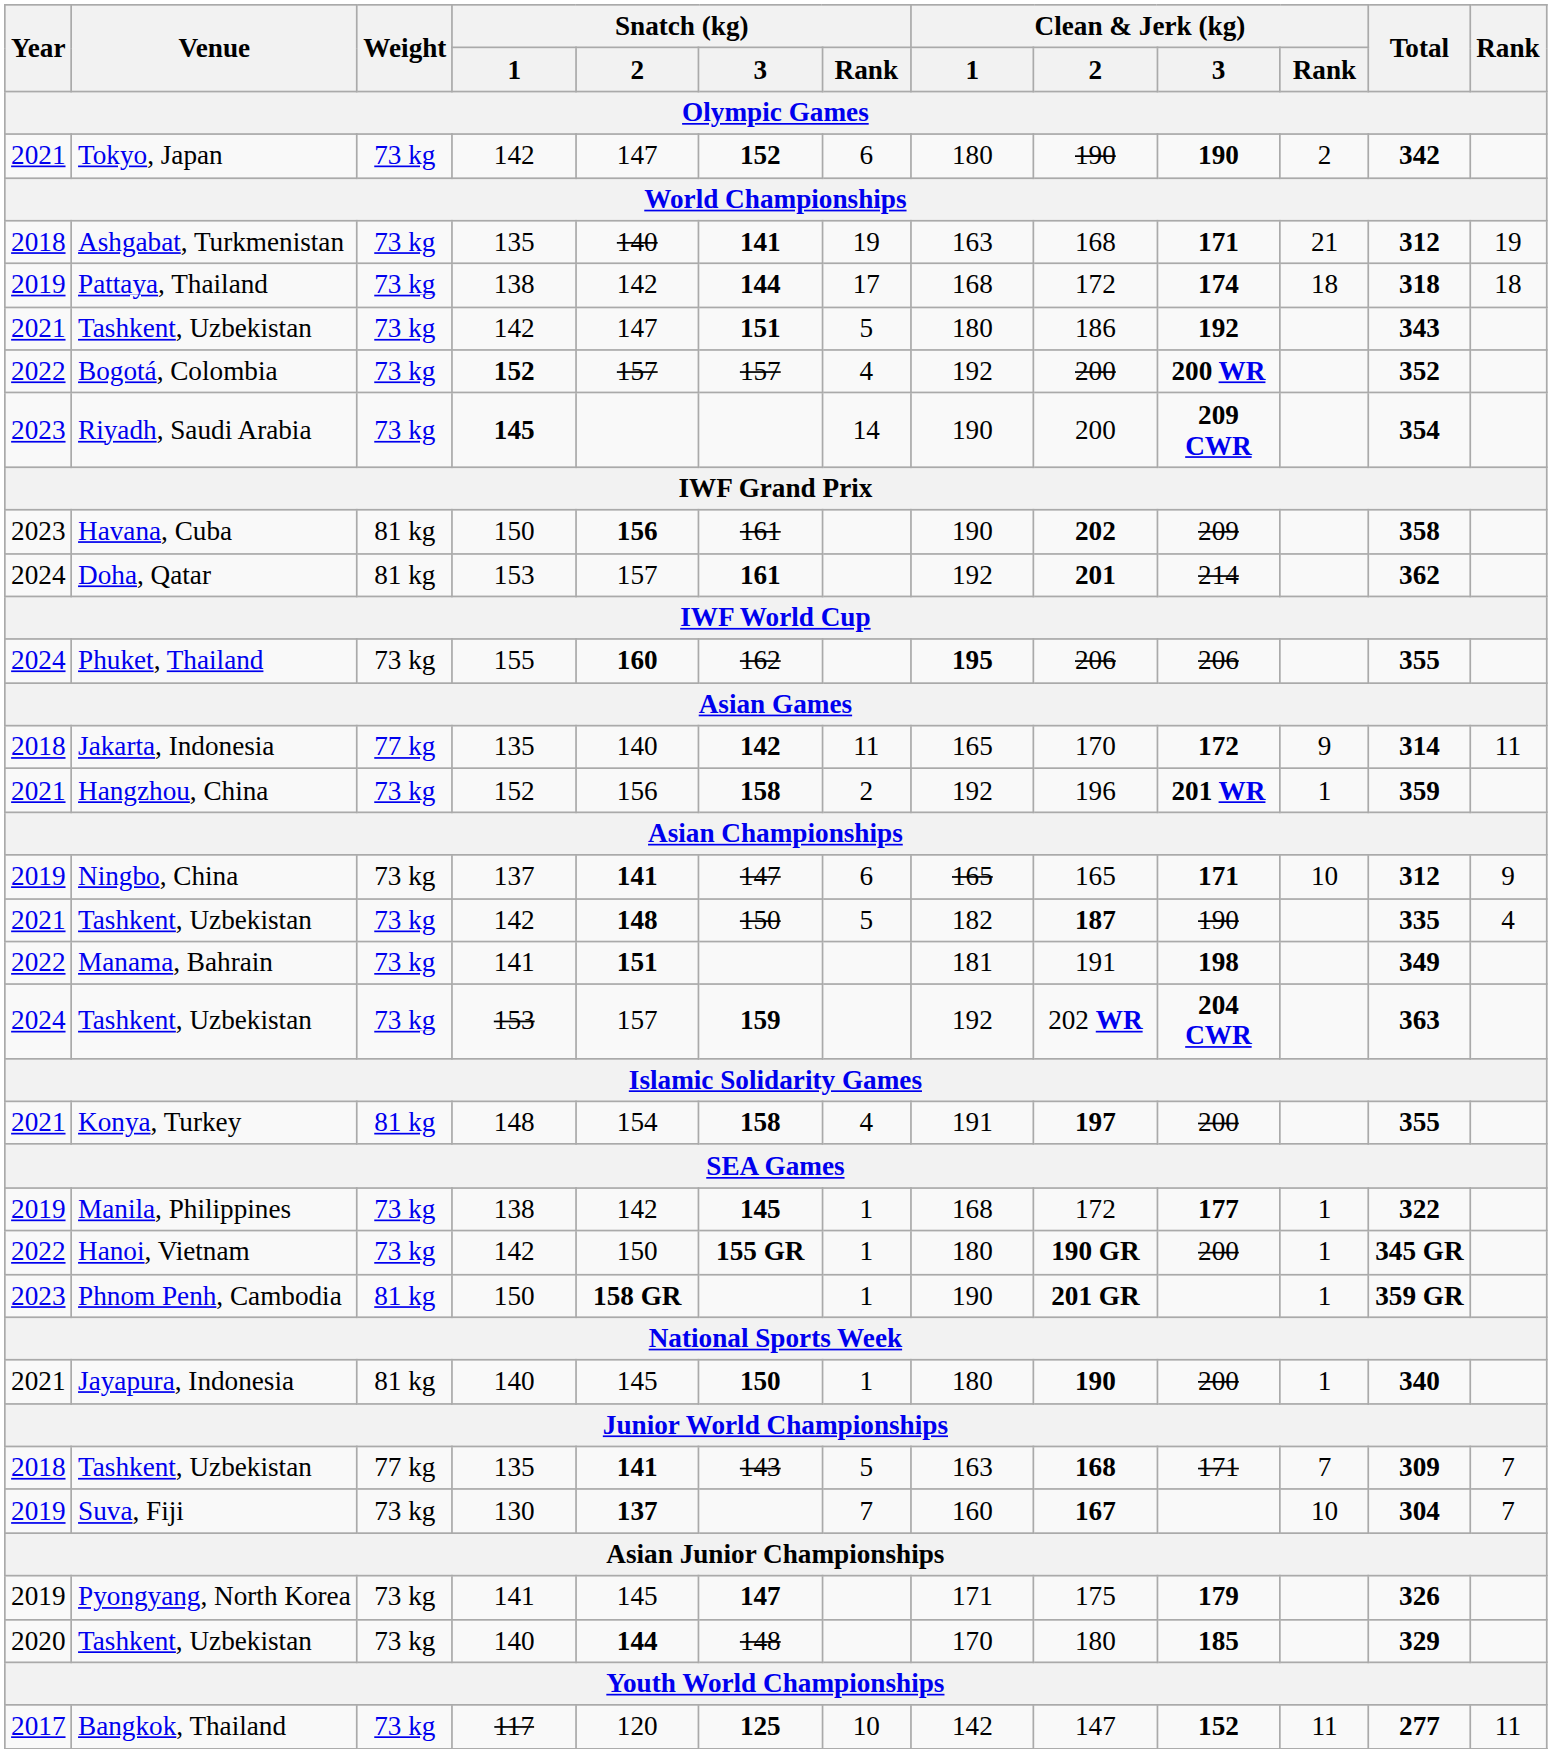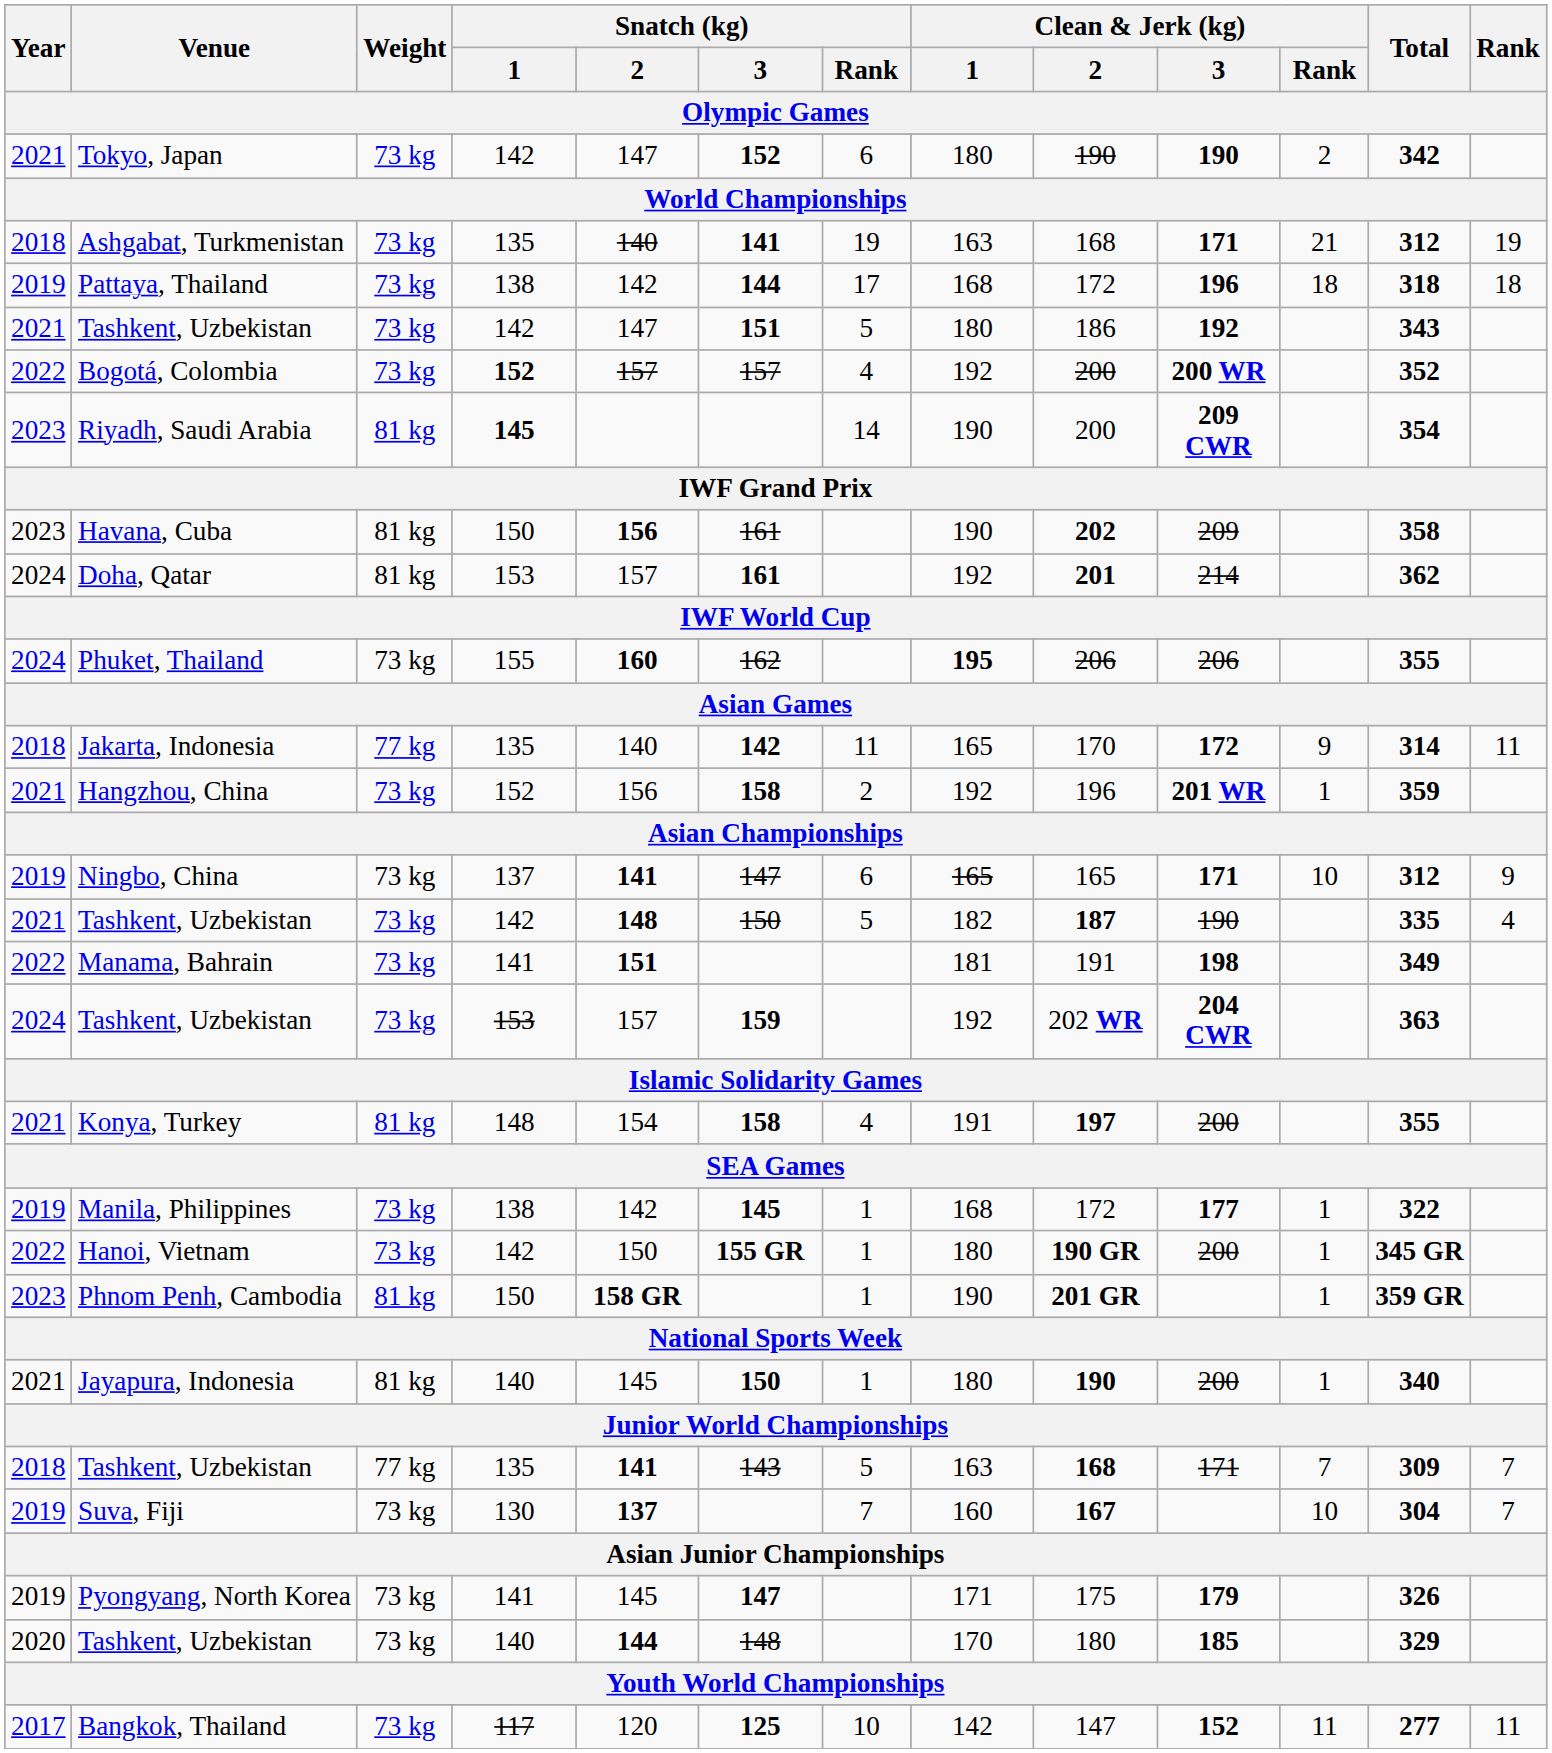 <table class = "wikitable" style="text-align:center;">
 <tr>
 <th rowspan=2>Year</th>
 <th rowspan=2>Venue</th>
 <th rowspan=2>Weight</th>
 <th colspan=4>Snatch (kg)</th>
 <th colspan=4>Clean & Jerk (kg)</th>
 <th rowspan=2>Total</th>
 <th rowspan=2>Rank</th>
 </tr>
 <tr>
 <th width=65>1</th>
 <th width=65>2</th>
 <th width=65>3</th>
 <th width=45>Rank</th>
 <th width=65>1</th>
 <th width=65>2</th>
 <th width=65>3</th>
 <th width=45>Rank</th>
 </tr>
 <tr>
 <th colspan=13><a href='#'>Olympic Games</a></th>
 </tr>
 <tr>
 <td><a href='#'>2021</a></td>
 <td align=left><a href='#'>Tokyo</a>, Japan</td>
 <td><a href='#'>73 kg</a></td>
 <td>142</td>
 <td>147</td>
 <td><strong>152</strong></td>
 <td>6</td>
 <td>180</td>
 <td><s>190</s></td>
 <td><strong>190</strong></td>
 <td>2</td>
 <td><strong>342</strong></td>
 <td></td>
 </tr>
 <tr>
 <th colspan=13><a href='#'>World Championships</a></th>
 </tr>
 <tr>
 <td><a href='#'>2018</a></td>
 <td align=left><a href='#'>Ashgabat</a>, Turkmenistan</td>
 <td><a href='#'>73 kg</a></td>
 <td>135</td>
 <td><s>140</s></td>
 <td><strong>141</strong></td>
 <td>19</td>
 <td>163</td>
 <td>168</td>
 <td><strong>171</strong></td>
 <td>21</td>
 <td><strong>312</strong></td>
 <td>19</td>
 </tr>
 <tr>
 <td><a href='#'>2019</a></td>
 <td align=left><a href='#'>Pattaya</a>, Thailand</td>
 <td><a href='#'>73 kg</a></td>
 <td>138</td>
 <td>142</td>
 <td><strong>144</strong></td>
 <td>17</td>
 <td>168</td>
 <td>172</td>
-<td><strong>174</strong></td>
+<td><strong>196</strong></td>
 <td>18</td>
 <td><strong>318</strong></td>
 <td>18</td>
 </tr>
 <tr>
 <td><a href='#'>2021</a></td>
 <td align=left><a href='#'>Tashkent</a>, Uzbekistan</td>
 <td><a href='#'>73 kg</a></td>
 <td>142</td>
 <td>147</td>
 <td><strong>151</strong></td>
 <td>5</td>
 <td>180</td>
 <td>186</td>
 <td><strong>192</strong></td>
 <td></td>
 <td><strong>343</strong></td>
 <td></td>
 </tr>
 <tr>
 <td><a href='#'>2022</a></td>
 <td align=left><a href='#'>Bogotá</a>, Colombia</td>
 <td><a href='#'>73 kg</a></td>
 <td><strong>152</strong></td>
 <td><s>157</s></td>
 <td><s>157</s></td>
 <td>4</td>
 <td>192</td>
 <td><s>200</s></td>
 <td><strong>200 <a href='#'>WR</a></strong></td>
 <td></td>
 <td><strong>352</strong></td>
 <td></td>
 </tr>
 <tr>
 <td><a href='#'>2023</a></td>
 <td align=left><a href='#'>Riyadh</a>, Saudi Arabia</td>
-<td><a href='#'>73 kg</a></td>
+<td><a href='#'>81 kg</a></td>
 <td><strong>145</strong></td>
 <td></td>
 <td></td>
 <td>14</td>
 <td>190</td>
 <td>200</td>
 <td><strong>209 <a href='#'>CWR</a></strong></td>
 <td></td>
 <td><strong>354</strong></td>
 <td></td>
 </tr>
 <tr>
 <th colspan=13>IWF Grand Prix</th>
 </tr>
 <tr>
 <td>2023</td>
 <td align=left><a href='#'>Havana</a>, Cuba</td>
 <td>81 kg</td>
 <td>150</td>
 <td><strong>156</strong></td>
 <td><s>161</s></td>
 <td></td>
 <td>190</td>
 <td><strong>202</strong></td>
 <td><s>209</s></td>
 <td></td>
 <td><strong>358</strong></td>
 <td></td>
 </tr>
 <tr>
 <td>2024</td>
 <td align=left><a href='#'>Doha</a>, Qatar</td>
 <td>81 kg</td>
 <td>153</td>
 <td>157</td>
 <td><strong>161</strong></td>
 <td></td>
 <td>192</td>
 <td><strong>201</strong></td>
 <td><s>214</s></td>
 <td></td>
 <td><strong>362</strong></td>
 <td></td>
 </tr>
 <tr>
 <th colspan=13><a href='#'>IWF World Cup</a></th>
 </tr>
 <tr>
 <td><a href='#'>2024</a></td>
 <td align=left><a href='#'>Phuket</a>, <a href='#'>Thailand</a></td>
 <td>73 kg</td>
 <td>155</td>
 <td><strong>160</strong></td>
 <td><s>162</s></td>
 <td></td>
 <td><strong>195</strong></td>
 <td><s>206</s></td>
 <td><s>206</s></td>
 <td></td>
 <td><strong>355</strong></td>
 <td></td>
 </tr>
 <tr>
 <th colspan=13><a href='#'>Asian Games</a></th>
 </tr>
 <tr>
 <td><a href='#'>2018</a></td>
 <td align=left><a href='#'>Jakarta</a>, Indonesia</td>
 <td><a href='#'>77 kg</a></td>
 <td>135</td>
 <td>140</td>
 <td><strong>142</strong></td>
 <td>11</td>
 <td>165</td>
 <td>170</td>
 <td><strong>172</strong></td>
 <td>9</td>
 <td><strong>314</strong></td>
 <td>11</td>
 </tr>
 <tr>
 <td><a href='#'>2021</a></td>
 <td align=left><a href='#'>Hangzhou</a>, China</td>
 <td><a href='#'>73 kg</a></td>
 <td>152</td>
 <td>156</td>
 <td><strong>158</strong></td>
 <td>2</td>
 <td>192</td>
 <td>196</td>
 <td><strong>201  <a href='#'>WR</a></strong></td>
 <td>1</td>
 <td><strong>359</strong></td>
 <td></td>
 </tr>
 <tr>
 <th colspan=13><a href='#'>Asian Championships</a></th>
 </tr>
 <tr>
 <td><a href='#'>2019</a></td>
 <td align=left><a href='#'>Ningbo</a>, China</td>
 <td>73 kg</td>
 <td>137</td>
 <td><strong>141</strong></td>
 <td><s>147</s></td>
 <td>6</td>
 <td><s>165</s></td>
 <td>165</td>
 <td><strong>171</strong></td>
 <td>10</td>
 <td><strong>312</strong></td>
 <td>9</td>
 </tr>
 <tr>
 <td><a href='#'>2021</a></td>
 <td align=left><a href='#'>Tashkent</a>, Uzbekistan</td>
 <td><a href='#'>73 kg</a></td>
 <td>142</td>
 <td><strong>148</strong></td>
 <td><s>150</s></td>
 <td>5</td>
 <td>182</td>
 <td><strong>187</strong></td>
 <td><s>190</s></td>
 <td></td>
 <td><strong>335</strong></td>
 <td>4</td>
 </tr>
 <tr>
 <td><a href='#'>2022</a></td>
 <td align=left><a href='#'>Manama</a>, Bahrain</td>
 <td><a href='#'>73 kg</a></td>
 <td>141</td>
 <td><strong>151</strong></td>
 <td></td>
 <td></td>
 <td>181</td>
 <td>191</td>
 <td><strong>198</strong></td>
 <td></td>
 <td><strong>349</strong></td>
 <td></td>
 </tr>
 <tr>
 <td><a href='#'>2024</a></td>
 <td align=left><a href='#'>Tashkent</a>, Uzbekistan</td>
 <td><a href='#'>73 kg</a></td>
 <td><s>153</s></td>
 <td>157</td>
 <td><strong>159</strong></td>
 <td></td>
 <td>192</td>
 <td>202 <strong><a href='#'>WR</a></strong></td>
 <td><strong>204 <a href='#'>CWR</a></strong></td>
 <td></td>
 <td><strong>363</strong></td>
 <td></td>
 </tr>
 <tr>
 <th colspan=13><a href='#'>Islamic Solidarity Games</a></th>
 </tr>
 <tr>
 <td><a href='#'>2021</a></td>
 <td align=left><a href='#'>Konya</a>, Turkey</td>
 <td><a href='#'>81 kg</a></td>
 <td>148</td>
 <td>154</td>
 <td><strong>158</strong></td>
 <td>4</td>
 <td>191</td>
 <td><strong>197</strong></td>
 <td><s>200</s></td>
 <td></td>
 <td><strong>355</strong></td>
 <td></td>
 </tr>
 <tr>
 <th colspan=13><a href='#'>SEA Games</a></th>
 </tr>
 <tr>
 <td><a href='#'>2019</a></td>
 <td align=left><a href='#'>Manila</a>, Philippines</td>
 <td><a href='#'>73 kg</a></td>
 <td>138</td>
 <td>142</td>
 <td><strong>145</strong></td>
 <td>1</td>
 <td>168</td>
 <td>172</td>
 <td><strong>177</strong></td>
 <td>1</td>
 <td><strong>322</strong></td>
 <td></td>
 </tr>
 <tr>
 <td><a href='#'>2022</a></td>
 <td align=left><a href='#'>Hanoi</a>, Vietnam</td>
 <td><a href='#'>73 kg</a></td>
 <td>142</td>
 <td>150</td>
 <td><strong>155</strong> <strong>GR</strong></td>
 <td>1</td>
 <td>180</td>
 <td><strong>190</strong> <strong>GR</strong></td>
 <td><s>200</s></td>
 <td>1</td>
 <td><strong>345</strong> <strong>GR</strong></td>
 <td></td>
 </tr>
 <tr>
 <td><a href='#'>2023</a></td>
 <td align=left><a href='#'>Phnom Penh</a>, Cambodia</td>
 <td><a href='#'>81 kg</a></td>
 <td>150</td>
 <td><strong>158</strong> <strong>GR</strong></td>
 <td></td>
 <td>1</td>
 <td>190</td>
 <td><strong>201</strong> <strong>GR</strong></td>
 <td></td>
 <td>1</td>
 <td><strong>359</strong> <strong>GR</strong></td>
 <td></td>
 </tr>
 <tr>
 <th colspan=13><a href='#'>National Sports Week</a></th>
 </tr>
 <tr>
 <td>2021</td>
 <td align=left><a href='#'>Jayapura</a>, Indonesia</td>
 <td>81 kg</td>
 <td>140</td>
 <td>145</td>
 <td><strong>150</strong></td>
 <td>1</td>
 <td>180</td>
 <td><strong>190</strong></td>
 <td><s>200</s></td>
 <td>1</td>
 <td><strong>340</strong></td>
 <td></td>
 </tr>
 <tr>
 <th colspan=13><a href='#'>Junior World Championships</a></th>
 </tr>
 <tr>
 <td><a href='#'>2018</a></td>
 <td align=left><a href='#'>Tashkent</a>, Uzbekistan</td>
 <td>77 kg</td>
 <td>135</td>
 <td><strong>141</strong></td>
 <td><s>143</s></td>
 <td>5</td>
 <td>163</td>
 <td><strong>168</strong></td>
 <td><s>171</s></td>
 <td>7</td>
 <td><strong>309</strong></td>
 <td>7</td>
 </tr>
 <tr>
 <td><a href='#'>2019</a></td>
 <td align=left><a href='#'>Suva</a>, Fiji</td>
 <td>73 kg</td>
 <td>130</td>
 <td><strong>137</strong></td>
 <td></td>
 <td>7</td>
 <td>160</td>
 <td><strong>167</strong></td>
 <td></td>
 <td>10</td>
 <td><strong>304</strong></td>
 <td>7</td>
 </tr>
 <tr>
 <th colspan=13>Asian Junior Championships</th>
 </tr>
 <tr>
 <td>2019</td>
 <td align=left><a href='#'>Pyongyang</a>, North Korea</td>
 <td>73 kg</td>
 <td>141</td>
 <td>145</td>
 <td><strong>147</strong></td>
 <td></td>
 <td>171</td>
 <td>175</td>
 <td><strong>179</strong></td>
 <td></td>
 <td><strong>326</strong></td>
 <td></td>
 </tr>
 <tr>
 <td>2020</td>
 <td align=left><a href='#'>Tashkent</a>, Uzbekistan</td>
 <td>73 kg</td>
 <td>140</td>
 <td><strong>144</strong></td>
 <td><s>148</s></td>
 <td></td>
 <td>170</td>
 <td>180</td>
 <td><strong>185</strong></td>
 <td></td>
 <td><strong>329</strong></td>
 <td></td>
 </tr>
 <tr>
 <th colspan=13><a href='#'>Youth World Championships</a></th>
 </tr>
 <tr>
 <td><a href='#'>2017</a></td>
 <td align=left><a href='#'>Bangkok</a>, Thailand</td>
 <td><a href='#'>73 kg</a></td>
 <td><s>117</s></td>
 <td>120</td>
 <td><strong>125</strong></td>
 <td>10</td>
 <td>142</td>
 <td>147</td>
 <td><strong>152</strong></td>
 <td>11</td>
 <td><strong>277</strong></td>
 <td>11</td>
 </tr>
 <tr>
 </tr>
 </table>
